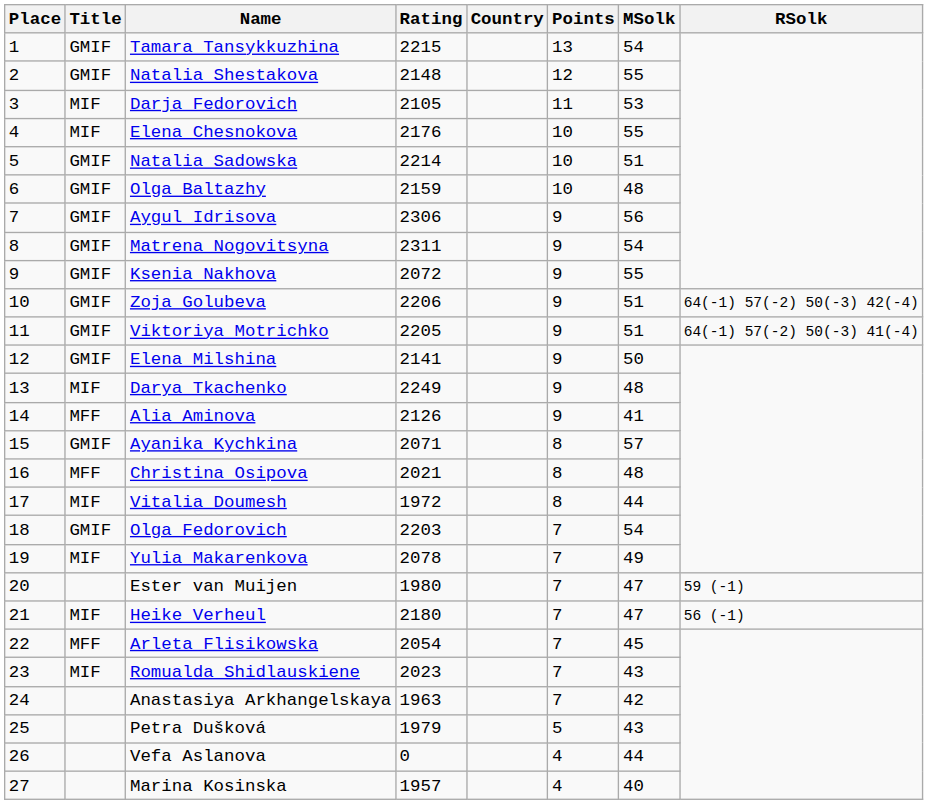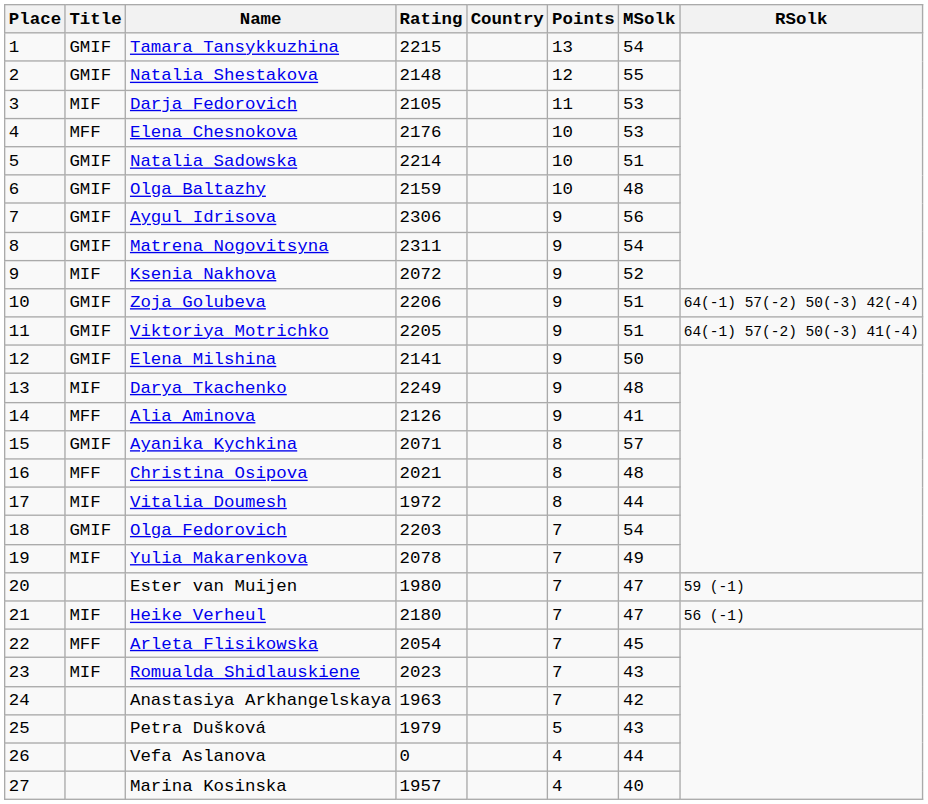 <table class="wikitable">
 <tr>
 <th>Place</th>
 <th>Title</th>
 <th>Name</th>
 <th>Rating</th>
 <th>Country</th>
 <th>Points</th>
 <th>MSolk</th>
 <th>RSolk</th>
 </tr>
 <tr>
 <td>1</td>
 <td>GMIF</td>
 <td><a href='#'>Tamara Tansykkuzhina</a></td>
 <td>2215</td>
 <td></td>
 <td>13</td>
 <td>54</td>
 </tr>
 <tr>
 <td>2</td>
 <td>GMIF</td>
 <td><a href='#'>Natalia Shestakova</a></td>
 <td>2148</td>
 <td></td>
 <td>12</td>
 <td>55</td>
 </tr>
 <tr>
 <td>3</td>
 <td>MIF</td>
 <td><a href='#'>Darja Fedorovich</a></td>
 <td>2105</td>
 <td></td>
 <td>11</td>
 <td>53</td>
 </tr>
 <tr>
 <td>4</td>
-<td>MIF</td>
+<td>MFF</td>
 <td><a href='#'>Elena Chesnokova</a></td>
 <td>2176</td>
 <td></td>
 <td>10</td>
-<td>55</td>
+<td>53</td>
 </tr>
 <tr>
 <td>5</td>
 <td>GMIF</td>
 <td><a href='#'>Natalia Sadowska</a></td>
 <td>2214</td>
 <td></td>
 <td>10</td>
 <td>51</td>
 </tr>
 <tr>
 <td>6</td>
 <td>GMIF</td>
 <td><a href='#'>Olga Baltazhy</a></td>
 <td>2159</td>
 <td></td>
 <td>10</td>
 <td>48</td>
 </tr>
 <tr>
 <td>7</td>
 <td>GMIF</td>
 <td><a href='#'>Aygul Idrisova</a></td>
 <td>2306</td>
 <td></td>
 <td>9</td>
 <td>56</td>
 </tr>
 <tr>
 <td>8</td>
 <td>GMIF</td>
 <td><a href='#'>Matrena Nogovitsyna</a></td>
 <td>2311</td>
 <td></td>
 <td>9</td>
 <td>54</td>
 </tr>
 <tr>
 <td>9</td>
-<td>GMIF</td>
+<td>MIF</td>
 <td><a href='#'>Ksenia Nakhova</a></td>
 <td>2072</td>
 <td></td>
 <td>9</td>
-<td>55</td>
+<td>52</td>
 </tr>
 <tr>
 <td>10</td>
 <td>GMIF</td>
 <td><a href='#'>Zoja Golubeva</a></td>
 <td>2206</td>
 <td></td>
 <td>9</td>
 <td>51</td>
 <td><small>64(-1) 57(-2) 50(-3) 42(-4)</small></td>
 </tr>
 <tr>
 <td>11</td>
 <td>GMIF</td>
 <td><a href='#'>Viktoriya Motrichko</a></td>
 <td>2205</td>
 <td></td>
 <td>9</td>
 <td>51</td>
 <td><small>64(-1) 57(-2) 50(-3) 41(-4)</small></td>
 </tr>
 <tr>
 <td>12</td>
 <td>GMIF</td>
 <td><a href='#'>Elena Milshina</a></td>
 <td>2141</td>
 <td></td>
 <td>9</td>
 <td>50</td>
 </tr>
 <tr>
 <td>13</td>
 <td>MIF</td>
 <td><a href='#'>Darya Tkachenko</a></td>
 <td>2249</td>
 <td></td>
 <td>9</td>
 <td>48</td>
 </tr>
 <tr>
 <td>14</td>
 <td>MFF</td>
 <td><a href='#'>Alia Aminova</a></td>
 <td>2126</td>
 <td></td>
 <td>9</td>
 <td>41</td>
 </tr>
 <tr>
 <td>15</td>
 <td>GMIF</td>
 <td><a href='#'>Ayanika Kychkina</a></td>
 <td>2071</td>
 <td></td>
 <td>8</td>
 <td>57</td>
 </tr>
 <tr>
 <td>16</td>
 <td>MFF</td>
 <td><a href='#'>Christina Osipova</a></td>
 <td>2021</td>
 <td></td>
 <td>8</td>
 <td>48</td>
 </tr>
 <tr>
 <td>17</td>
 <td>MIF</td>
 <td><a href='#'>Vitalia Doumesh</a></td>
 <td>1972</td>
 <td></td>
 <td>8</td>
 <td>44</td>
 </tr>
 <tr>
 <td>18</td>
 <td>GMIF</td>
 <td><a href='#'>Olga Fedorovich</a></td>
 <td>2203</td>
 <td></td>
 <td>7</td>
 <td>54</td>
 </tr>
 <tr>
 <td>19</td>
 <td>MIF</td>
 <td><a href='#'>Yulia Makarenkova</a></td>
 <td>2078</td>
 <td></td>
 <td>7</td>
 <td>49</td>
 </tr>
 <tr>
 <td>20</td>
 <td></td>
 <td>Ester van Muijen</td>
 <td>1980</td>
 <td></td>
 <td>7</td>
 <td>47</td>
 <td><small>59 (-1)</small></td>
 </tr>
 <tr>
 <td>21</td>
 <td>MIF</td>
 <td><a href='#'>Heike Verheul</a></td>
 <td>2180</td>
 <td></td>
 <td>7</td>
 <td>47</td>
 <td><small>56 (-1)</small></td>
 </tr>
 <tr>
 <td>22</td>
 <td>MFF</td>
 <td><a href='#'>Arleta Flisikowska</a></td>
 <td>2054</td>
 <td></td>
 <td>7</td>
 <td>45</td>
 </tr>
 <tr>
 <td>23</td>
 <td>MIF</td>
 <td><a href='#'>Romualda Shidlauskiene</a></td>
 <td>2023</td>
 <td></td>
 <td>7</td>
 <td>43</td>
 </tr>
 <tr>
 <td>24</td>
 <td></td>
 <td>Anastasiya Arkhangelskaya</td>
 <td>1963</td>
 <td></td>
 <td>7</td>
 <td>42</td>
 </tr>
 <tr>
 <td>25</td>
 <td></td>
 <td>Petra Dušková</td>
 <td>1979</td>
 <td></td>
 <td>5</td>
 <td>43</td>
 </tr>
 <tr>
 <td>26</td>
 <td></td>
 <td>Vefa Aslanova</td>
 <td>0</td>
 <td></td>
 <td>4</td>
 <td>44</td>
 </tr>
 <tr>
 <td>27</td>
 <td></td>
 <td>Marina Kosinska</td>
 <td>1957</td>
 <td></td>
 <td>4</td>
 <td>40</td>
 </tr>
 </table>
